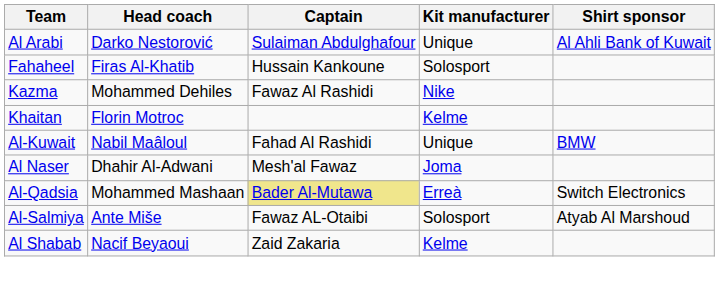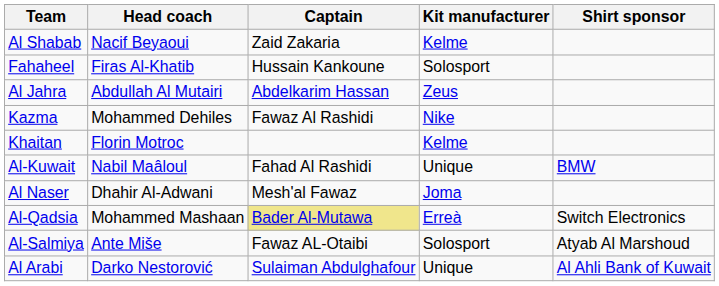 <table class="wikitable sortable">
 <tr>
 <th>Team</th>
 <th>Head coach</th>
 <th>Captain</th>
 <th>Kit manufacturer</th>
 <th>Shirt sponsor</th>
 </tr>
 <tr>
-<td><a href='#'>Al Arabi</a></td>
-<td> <a href='#'>Darko Nestorović</a></td>
-<td> <a href='#'>Sulaiman Abdulghafour</a></td>
-<td>Unique</td>
-<td><a href='#'>Al Ahli Bank of Kuwait</a></td>
+<td><a href='#'>Al Shabab</a></td>
+<td> <a href='#'>Nacif Beyaoui</a></td>
+<td>  Zaid Zakaria</td>
+<td><a href='#'>Kelme</a></td>
+<td></td>
 </tr>
 <tr>
 <td><a href='#'>Fahaheel</a></td>
 <td> <a href='#'>Firas Al-Khatib</a></td>
 <td> Hussain Kankoune</td>
 <td>Solosport</td>
+<td></td>
+</tr>
+<tr>
+<td><a href='#'>Al Jahra</a></td>
+<td> <a href='#'>Abdullah Al Mutairi</a></td>
+<td> <a href='#'>Abdelkarim Hassan</a></td>
+<td><a href='#'>Zeus</a></td>
 <td></td>
 </tr>
 <tr>
 <td><a href='#'>Kazma</a></td>
 <td> Mohammed Dehiles</td>
 <td> Fawaz Al Rashidi</td>
 <td><a href='#'>Nike</a></td>
 <td></td>
 </tr>
 <tr>
 <td><a href='#'>Khaitan</a></td>
 <td> <a href='#'>Florin Motroc</a></td>
 <td></td>
 <td><a href='#'>Kelme</a></td>
 <td></td>
 </tr>
 <tr>
 <td><a href='#'>Al-Kuwait</a></td>
 <td>  <a href='#'>Nabil Maâloul</a></td>
 <td> Fahad Al Rashidi</td>
 <td>Unique</td>
 <td><a href='#'>BMW</a></td>
 </tr>
 <tr>
 <td><a href='#'>Al Naser</a></td>
 <td> Dhahir Al-Adwani</td>
 <td> Mesh'al Fawaz</td>
 <td><a href='#'>Joma</a></td>
 <td></td>
 </tr>
 <tr>
 <td><a href='#'>Al-Qadsia</a></td>
 <td> Mohammed Mashaan</td>
 <td style="background: khaki;"> <a href='#'>Bader Al-Mutawa</a></td>
 <td><a href='#'>Erreà</a></td>
 <td>Switch Electronics</td>
 </tr>
 <tr>
 <td><a href='#'>Al-Salmiya</a></td>
 <td> <a href='#'>Ante Miše</a></td>
 <td> Fawaz AL-Otaibi</td>
 <td>Solosport</td>
 <td>Atyab Al Marshoud</td>
 </tr>
 <tr>
-<td><a href='#'>Al Shabab</a></td>
-<td> <a href='#'>Nacif Beyaoui</a></td>
-<td>  Zaid Zakaria</td>
-<td><a href='#'>Kelme</a></td>
-<td></td>
+<td><a href='#'>Al Arabi</a></td>
+<td> <a href='#'>Darko Nestorović</a></td>
+<td> <a href='#'>Sulaiman Abdulghafour</a></td>
+<td>Unique</td>
+<td><a href='#'>Al Ahli Bank of Kuwait</a></td>
 </tr>
 </table>
